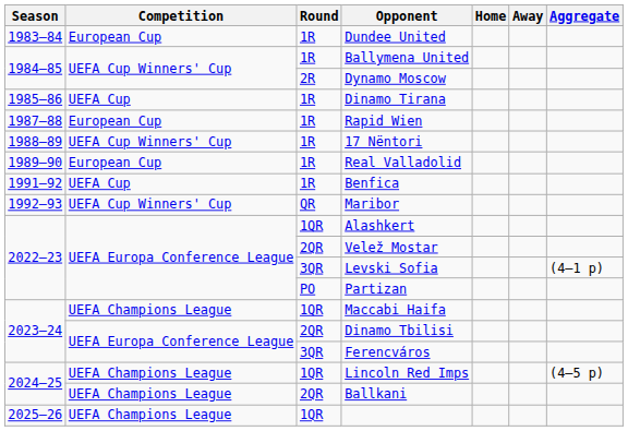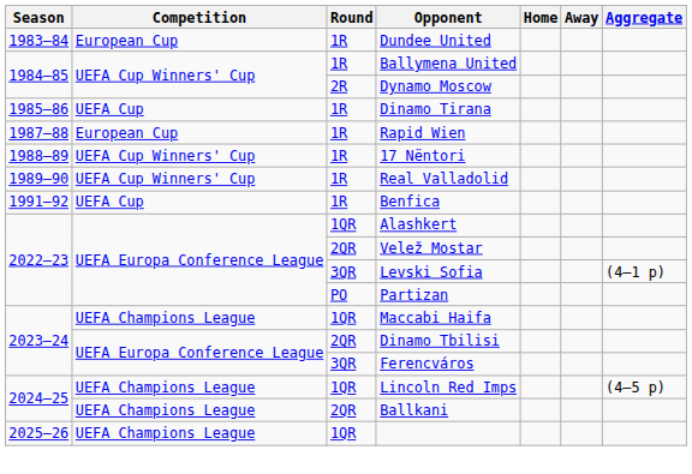 <table class="wikitable">
 <tr>
 <th>Season</th>
 <th>Competition</th>
 <th>Round</th>
 <th>Opponent</th>
 <th>Home</th>
 <th>Away</th>
 <th><a href='#'>Aggregate</a></th>
 </tr>
 <tr>
 <td><a href='#'>1983–84</a></td>
 <td><a href='#'>European Cup</a></td>
 <td><a href='#'>1R</a></td>
 <td> <a href='#'>Dundee United</a></td>
 <td></td>
 <td></td>
 <td></td>
 </tr>
 <tr>
 <td rowspan="2"><a href='#'>1984–85</a></td>
 <td rowspan="2"><a href='#'>UEFA Cup Winners' Cup</a></td>
 <td><a href='#'>1R</a></td>
 <td> <a href='#'>Ballymena United</a></td>
 <td></td>
 <td></td>
 <td></td>
 </tr>
 <tr>
 <td><a href='#'>2R</a></td>
 <td> <a href='#'>Dynamo Moscow</a></td>
 <td></td>
 <td></td>
 <td></td>
 </tr>
 <tr>
 <td><a href='#'>1985–86</a></td>
 <td><a href='#'>UEFA Cup</a></td>
 <td><a href='#'>1R</a></td>
 <td> <a href='#'>Dinamo Tirana</a></td>
 <td></td>
 <td></td>
 <td></td>
 </tr>
 <tr>
 <td><a href='#'>1987–88</a></td>
 <td><a href='#'>European Cup</a></td>
 <td><a href='#'>1R</a></td>
 <td> <a href='#'>Rapid Wien</a></td>
 <td></td>
 <td></td>
 <td></td>
 </tr>
 <tr>
 <td><a href='#'>1988–89</a></td>
 <td><a href='#'>UEFA Cup Winners' Cup</a></td>
 <td><a href='#'>1R</a></td>
 <td> <a href='#'>17 Nëntori</a></td>
 <td></td>
 <td></td>
 <td></td>
 </tr>
 <tr>
 <td><a href='#'>1989–90</a></td>
-<td><a href='#'>European Cup</a></td>
+<td><a href='#'>UEFA Cup Winners' Cup</a></td>
 <td><a href='#'>1R</a></td>
 <td> <a href='#'>Real Valladolid</a></td>
 <td></td>
 <td></td>
 <td></td>
 </tr>
 <tr>
 <td><a href='#'>1991–92</a></td>
 <td><a href='#'>UEFA Cup</a></td>
 <td><a href='#'>1R</a></td>
 <td> <a href='#'>Benfica</a></td>
-<td></td>
-<td></td>
-<td></td>
-</tr>
-<tr>
-<td><a href='#'>1992–93</a></td>
-<td><a href='#'>UEFA Cup Winners' Cup</a></td>
-<td><a href='#'>QR</a></td>
-<td> <a href='#'>Maribor</a></td>
 <td></td>
 <td></td>
 <td></td>
 </tr>
 <tr>
 <td rowspan=4><a href='#'>2022–23</a></td>
 <td rowspan=4><a href='#'>UEFA Europa Conference League</a></td>
 <td><a href='#'>1QR</a></td>
 <td> <a href='#'>Alashkert</a></td>
 <td></td>
 <td></td>
 <td></td>
 </tr>
 <tr>
 <td><a href='#'>2QR</a></td>
 <td> <a href='#'>Velež Mostar</a></td>
 <td></td>
 <td></td>
 <td></td>
 </tr>
 <tr>
 <td><a href='#'>3QR</a></td>
 <td> <a href='#'>Levski Sofia</a></td>
 <td></td>
 <td></td>
 <td> (4–1 p)</td>
 </tr>
 <tr>
 <td><a href='#'>PO</a></td>
 <td> <a href='#'>Partizan</a></td>
 <td></td>
 <td></td>
 <td></td>
 </tr>
 <tr>
 <td rowspan=3><a href='#'>2023–24</a></td>
 <td><a href='#'>UEFA Champions League</a></td>
 <td><a href='#'>1QR</a></td>
 <td> <a href='#'>Maccabi Haifa</a></td>
 <td></td>
 <td></td>
 <td></td>
 </tr>
 <tr>
 <td rowspan=2><a href='#'>UEFA Europa Conference League</a></td>
 <td><a href='#'>2QR</a></td>
 <td> <a href='#'>Dinamo Tbilisi</a></td>
 <td></td>
 <td></td>
 <td></td>
 </tr>
 <tr>
 <td><a href='#'>3QR</a></td>
 <td> <a href='#'>Ferencváros</a></td>
 <td></td>
 <td></td>
 <td></td>
 </tr>
 <tr>
 <td rowspan=2><a href='#'>2024–25</a></td>
 <td><a href='#'>UEFA Champions League</a></td>
 <td><a href='#'>1QR</a></td>
 <td> <a href='#'>Lincoln Red Imps</a></td>
 <td></td>
 <td> </td>
 <td> (4–5 p)</td>
 </tr>
 <tr>
 <td><a href='#'>UEFA Champions League</a></td>
 <td><a href='#'>2QR</a></td>
 <td> <a href='#'>Ballkani</a></td>
 <td></td>
 <td></td>
 <td></td>
 </tr>
 <tr>
 <td><a href='#'>2025–26</a></td>
 <td><a href='#'>UEFA Champions League</a></td>
 <td><a href='#'>1QR</a></td>
 <td></td>
 <td></td>
 <td></td>
 <td></td>
 </tr>
 </table>
